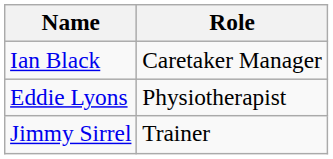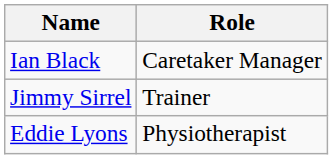 <table class="wikitable">
 <tr>
 <th>Name</th>
 <th>Role</th>
 </tr>
 <tr>
 <td> <a href='#'>Ian Black</a></td>
 <td>Caretaker Manager</td>
 </tr>
 <tr>
+<td> <a href='#'>Jimmy Sirrel</a></td>
+<td>Trainer</td>
+</tr>
+<tr>
 <td> <a href='#'>Eddie Lyons</a></td>
 <td>Physiotherapist</td>
 </tr>
-<tr>
-<td> <a href='#'>Jimmy Sirrel</a></td>
-<td>Trainer</td>
-</tr>
 </table>
